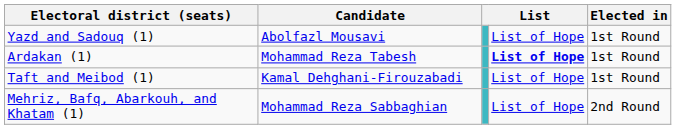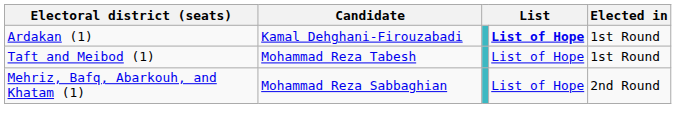 <table class="wikitable">
 <tr>
 <th width="250">Electoral district (seats)</th>
 <th width="220">Candidate</th>
 <th width="30" colspan="2">List</th>
 <th>Elected in</th>
 </tr>
 <tr>
-<td><a href='#'>Yazd and Sadouq</a> (1)</td>
-<td><a href='#'>Abolfazl Mousavi</a></td>
-<td style="background:#3cb8c2;"></td>
-<td><a href='#'>List of Hope</a></td>
-<td>1st Round</td>
-</tr>
-<tr>
 <td><a href='#'>Ardakan</a> (1)</td>
-<td><a href='#'>Mohammad Reza Tabesh</a></td>
+<td><a href='#'>Kamal Dehghani-Firouzabadi</a></td>
 <td style="background:#3cb8c2;"></td>
 <td><strong><a href='#'>List of Hope</a></strong></td>
 <td>1st Round</td>
 </tr>
 <tr>
 <td><a href='#'>Taft and Meibod</a> (1)</td>
-<td><a href='#'>Kamal Dehghani-Firouzabadi</a></td>
+<td><a href='#'>Mohammad Reza Tabesh</a></td>
 <td style="background:#3cb8c2;"></td>
 <td><a href='#'>List of Hope</a></td>
 <td>1st Round</td>
 </tr>
 <tr>
 <td><a href='#'>Mehriz, Bafq, Abarkouh, and Khatam</a> (1)</td>
 <td><a href='#'>Mohammad Reza Sabbaghian</a></td>
 <td style="background:#3cb8c2;"></td>
 <td><a href='#'>List of Hope</a></td>
 <td>2nd Round</td>
 </tr>
 </table>
